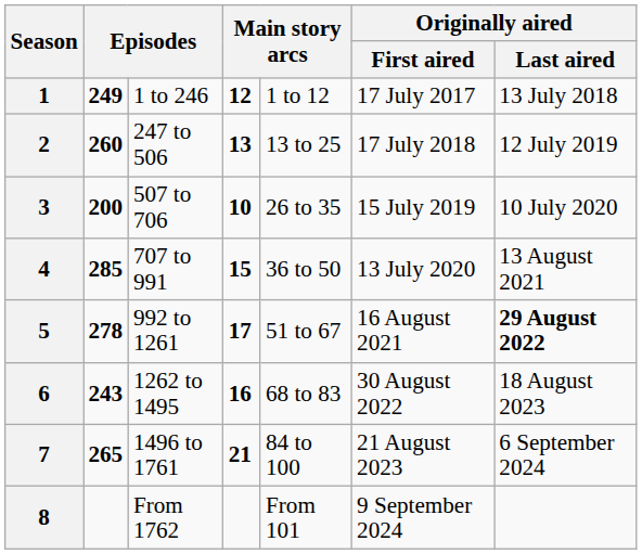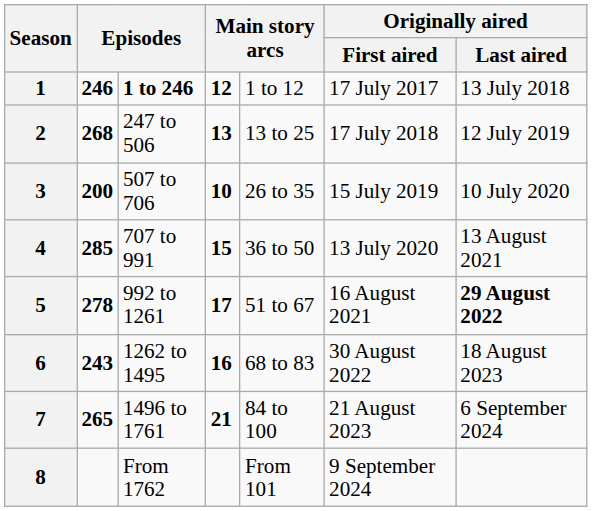 <table class="wikitable" style="width:50%;" style="text-align:center;">
 <tr>
 <th rowspan=2>Season</th>
 <th rowspan=2 colspan=2>Episodes</th>
 <th rowspan=2 colspan=2>Main story arcs</th>
 <th colspan=2>Originally aired</th>
 </tr>
 <tr>
 <th>First aired</th>
 <th>Last aired</th>
 </tr>
 <tr>
 <th>1</th>
-<td><strong>249</strong></td>
-<td>1 to 246</td>
+<td><strong>246</strong></td>
+<td><strong>1 to 246</strong></td>
 <td><strong>12</strong></td>
 <td>1 to 12</td>
 <td>17 July 2017</td>
 <td>13 July 2018</td>
 </tr>
 <tr>
 <th>2</th>
-<td><strong>260</strong></td>
+<td><strong>268</strong></td>
 <td>247 to 506</td>
 <td><strong>13</strong></td>
 <td>13 to 25</td>
 <td>17 July 2018</td>
 <td>12 July 2019</td>
 </tr>
 <tr>
 <th>3</th>
 <td><strong>200</strong></td>
 <td>507 to 706</td>
 <td><strong>10</strong></td>
 <td>26 to 35</td>
 <td>15 July 2019</td>
 <td>10 July 2020</td>
 </tr>
 <tr>
 <th>4</th>
 <td><strong>285</strong></td>
 <td>707 to 991</td>
 <td><strong>15</strong></td>
 <td>36 to 50</td>
 <td>13 July 2020</td>
 <td>13 August 2021</td>
 </tr>
 <tr>
 <th>5</th>
 <td><strong>278</strong></td>
 <td>992 to 1261</td>
 <td><strong>17</strong></td>
 <td>51 to 67</td>
 <td>16 August 2021</td>
 <td><strong>29 August 2022</strong></td>
 </tr>
 <tr>
 <th>6</th>
 <td><strong>243</strong></td>
 <td>1262 to 1495</td>
 <td><strong>16</strong></td>
 <td>68 to 83</td>
 <td>30 August 2022</td>
 <td>18 August 2023</td>
 </tr>
 <tr>
 <th>7</th>
 <td><strong>265</strong></td>
 <td>1496 to 1761</td>
 <td><strong>21</strong></td>
 <td>84 to 100</td>
 <td>21 August 2023</td>
 <td>6 September 2024</td>
 </tr>
 <tr>
 <th>8</th>
 <td></td>
 <td>From 1762</td>
 <td></td>
 <td>From 101</td>
 <td>9 September 2024</td>
 <td></td>
 </tr>
 </table>
